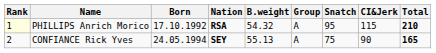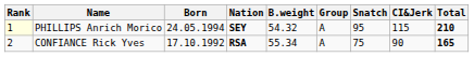 <table class="wikitable">
 <tr>
 <th>Rank</th>
 <th>Name</th>
 <th>Born</th>
 <th>Nation</th>
 <th>B.weight</th>
 <th>Group</th>
 <th>Snatch</th>
 <th>CI&Jerk</th>
 <th>Total</th>
 </tr>
 <tr>
 <td style="background: lightyellow;">1</td>
 <td>PHILLIPS Anrich Morico</td>
-<td>17.10.1992</td>
-<td><strong>RSA</strong></td>
+<td>24.05.1994</td>
+<td><strong>SEY</strong></td>
 <td>54.32</td>
 <td>A</td>
 <td>95</td>
 <td>115</td>
 <td><strong>210</strong></td>
 </tr>
 <tr>
 <td>2</td>
 <td>CONFIANCE Rick Yves</td>
-<td>24.05.1994</td>
-<td><strong>SEY</strong></td>
-<td>55.13</td>
+<td>17.10.1992</td>
+<td><strong>RSA</strong></td>
+<td>55.34</td>
 <td>A</td>
 <td>75</td>
 <td>90</td>
 <td><strong>165</strong></td>
 </tr>
 </table>
